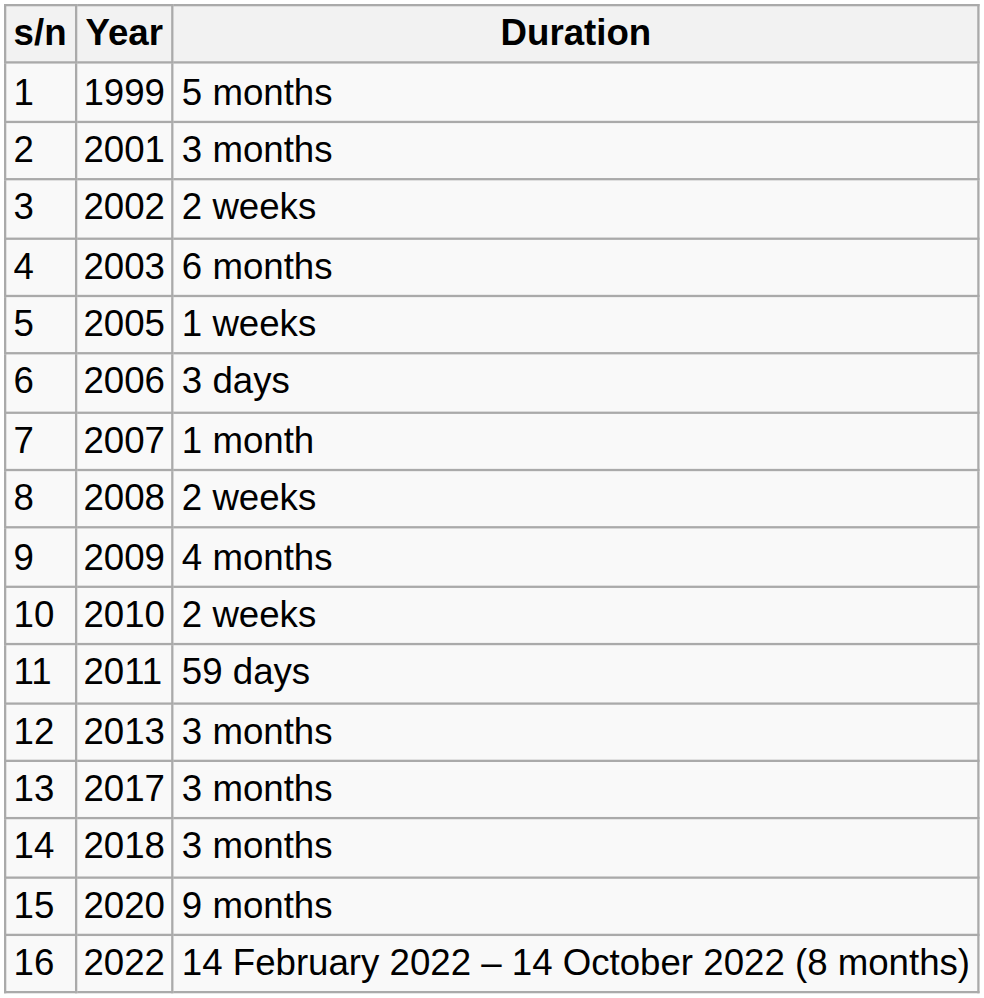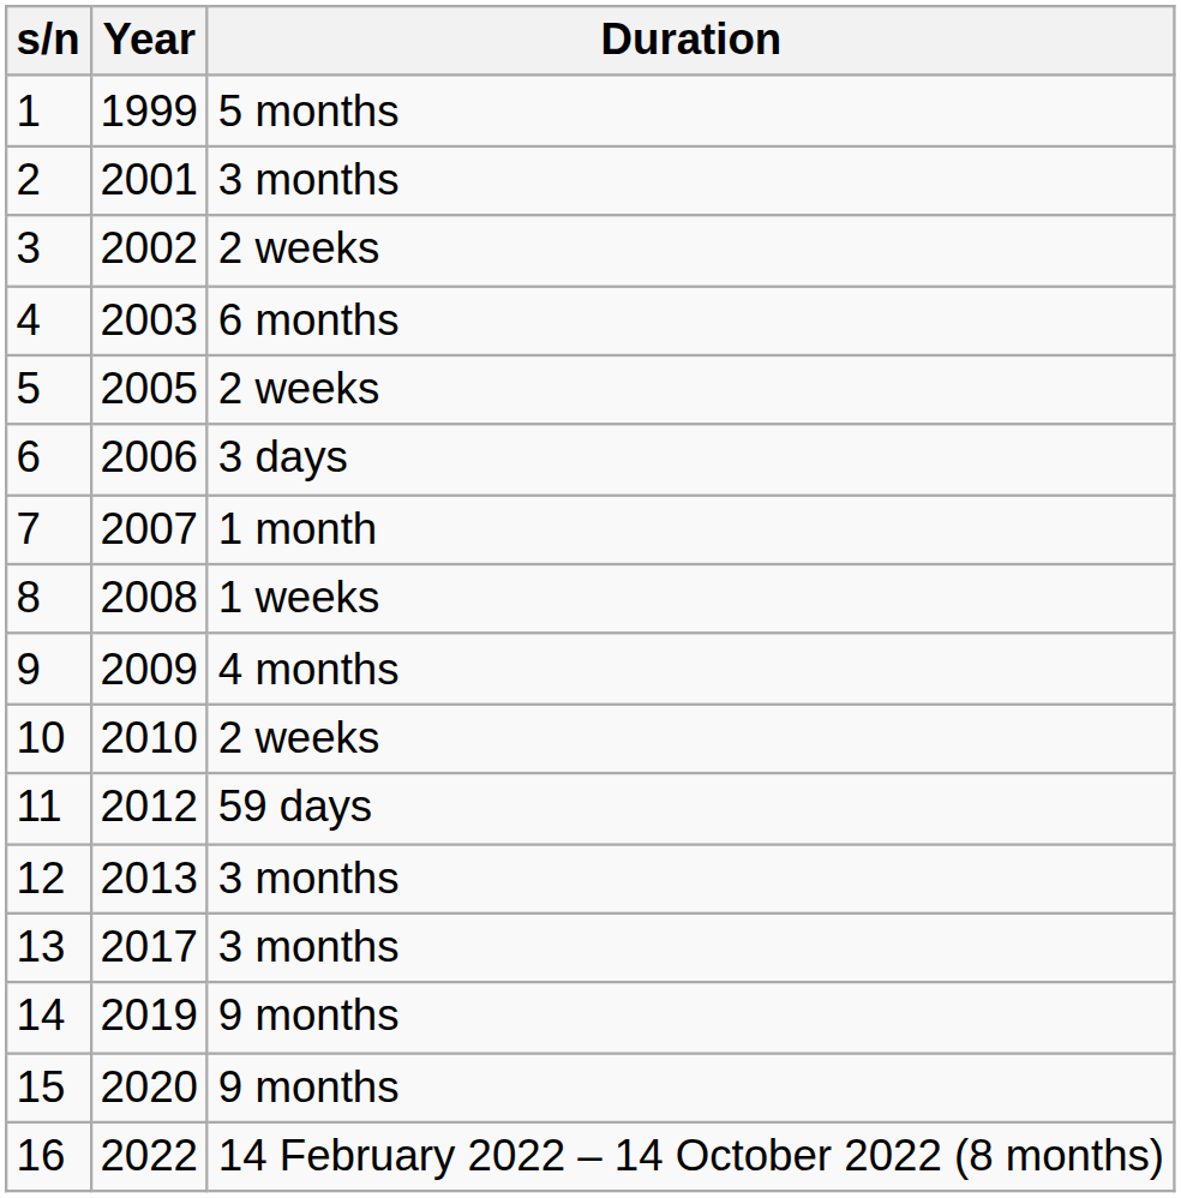 <table class="wikitable">
 <tr>
 <th>s/n</th>
 <th>Year</th>
 <th>Duration</th>
 </tr>
 <tr>
 <td>1</td>
 <td>1999</td>
 <td>5 months</td>
 </tr>
 <tr>
 <td>2</td>
 <td>2001</td>
 <td>3 months</td>
 </tr>
 <tr>
 <td>3</td>
 <td>2002</td>
 <td>2 weeks</td>
 </tr>
 <tr>
 <td>4</td>
 <td>2003</td>
 <td>6 months</td>
 </tr>
 <tr>
 <td>5</td>
 <td>2005</td>
-<td>1 weeks</td>
+<td>2 weeks</td>
 </tr>
 <tr>
 <td>6</td>
 <td>2006</td>
 <td>3 days</td>
 </tr>
 <tr>
 <td>7</td>
 <td>2007</td>
 <td>1 month</td>
 </tr>
 <tr>
 <td>8</td>
 <td>2008</td>
-<td>2 weeks</td>
+<td>1 weeks</td>
 </tr>
 <tr>
 <td>9</td>
 <td>2009</td>
 <td>4 months</td>
 </tr>
 <tr>
 <td>10</td>
 <td>2010</td>
 <td>2 weeks</td>
 </tr>
 <tr>
 <td>11</td>
-<td>2011</td>
+<td>2012</td>
 <td>59 days</td>
 </tr>
 <tr>
 <td>12</td>
 <td>2013</td>
 <td>3 months</td>
 </tr>
 <tr>
 <td>13</td>
 <td>2017</td>
 <td>3 months</td>
 </tr>
 <tr>
 <td>14</td>
-<td>2018</td>
-<td>3 months</td>
+<td>2019</td>
+<td>9 months</td>
 </tr>
 <tr>
 <td>15</td>
 <td>2020</td>
 <td>9 months</td>
 </tr>
 <tr>
 <td>16</td>
 <td>2022</td>
 <td>14 February 2022 – 14 October 2022 (8 months) </td>
 </tr>
 </table>
